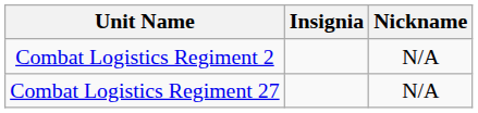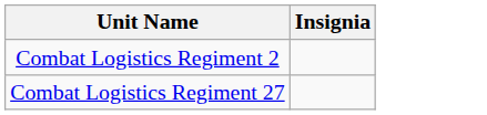 <table class="wikitable" style="text-align: center;">
 <tr>
 <th>Unit Name</th>
 <th>Insignia</th>
-<th>Nickname</th>
 </tr>
 <tr>
 <td><a href='#'>Combat Logistics Regiment 2</a></td>
 <td></td>
-<td>N/A</td>
 </tr>
 <tr>
 <td><a href='#'>Combat Logistics Regiment 27</a></td>
 <td></td>
-<td>N/A</td>
 </tr>
 </table>
